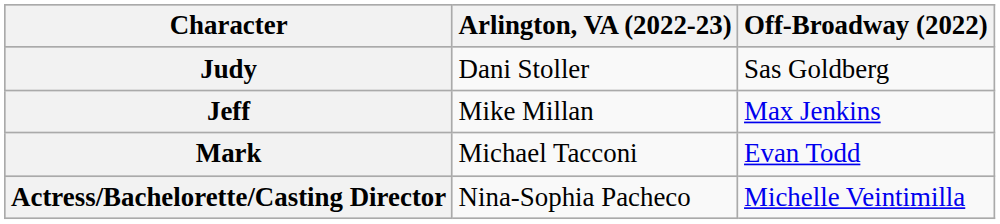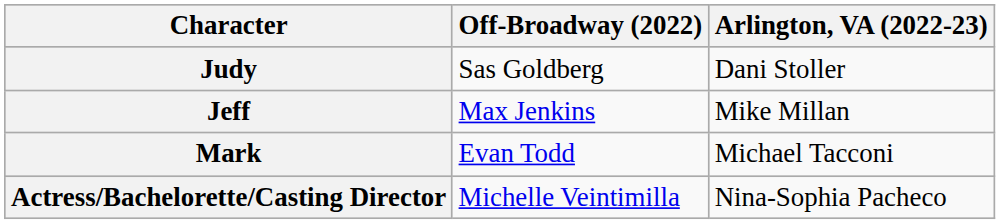 <table class="wikitable">
 <tr>
 <th>Character</th>
+<th>Off-Broadway (2022)</th>
 <th>Arlington, VA (2022-23)</th>
-<th>Off-Broadway (2022)</th>
 </tr>
 <tr>
 <th>Judy</th>
+<td>Sas Goldberg</td>
 <td>Dani Stoller</td>
-<td>Sas Goldberg</td>
 </tr>
 <tr>
 <th>Jeff</th>
+<td><a href='#'>Max Jenkins</a></td>
 <td>Mike Millan</td>
-<td><a href='#'>Max Jenkins</a></td>
 </tr>
 <tr>
 <th>Mark</th>
+<td><a href='#'>Evan Todd</a></td>
 <td>Michael Tacconi</td>
-<td><a href='#'>Evan Todd</a></td>
 </tr>
 <tr>
 <th>Actress/Bachelorette/Casting Director</th>
+<td><a href='#'>Michelle Veintimilla</a></td>
 <td>Nina-Sophia Pacheco</td>
-<td><a href='#'>Michelle Veintimilla</a></td>
 </tr>
 </table>
